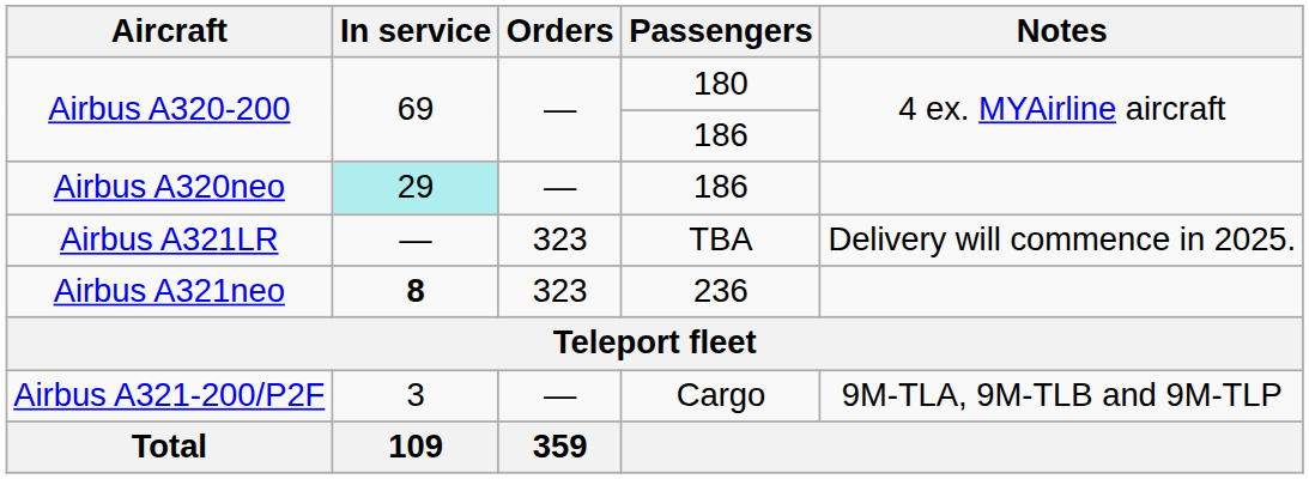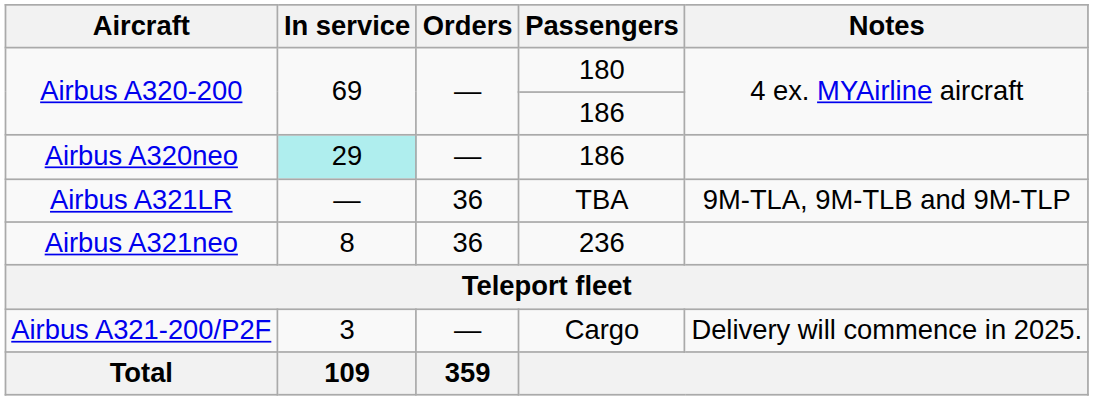 <table class="wikitable" style="margin:0.5em auto; text-align:center">
 <tr>
 <th>Aircraft</th>
 <th>In service</th>
 <th>Orders</th>
 <th>Passengers</th>
 <th>Notes</th>
 </tr>
 <tr>
 <td rowspan="2"><a href='#'>Airbus A320-200</a></td>
 <td rowspan="2">69</td>
 <td rowspan="2">—</td>
 <td>180</td>
 <td rowspan="2">4 ex. <a href='#'>MYAirline</a> aircraft</td>
 </tr>
 <tr>
 <td>186</td>
 </tr>
 <tr>
 <td><a href='#'>Airbus A320neo</a></td>
 <td style="background: paleturquoise;">29</td>
 <td>—</td>
 <td>186</td>
 <td></td>
 </tr>
 <tr>
 <td><a href='#'>Airbus A321LR</a></td>
 <td>—</td>
-<td>323</td>
+<td>36</td>
 <td><abbr>TBA</abbr></td>
-<td>Delivery will commence in 2025.</td>
+<td>9M-TLA, 9M-TLB and 9M-TLP</td>
 </tr>
 <tr>
 <td><a href='#'>Airbus A321neo</a></td>
-<td><strong>8</strong></td>
-<td>323</td>
+<td>8</td>
+<td>36</td>
 <td>236</td>
 <td></td>
 </tr>
 <tr>
 <th colspan="7" scope="row">Teleport fleet</th>
 </tr>
 <tr>
 <td><a href='#'>Airbus A321-200/P2F</a></td>
 <td>3</td>
 <td>—</td>
 <td><abbr>Cargo</abbr></td>
-<td>9M-TLA, 9M-TLB and 9M-TLP</td>
+<td>Delivery will commence in 2025.</td>
 </tr>
 <tr>
 <th>Total</th>
 <th>109</th>
 <th>359</th>
 <th colspan="4"></th>
 </tr>
 </table>
